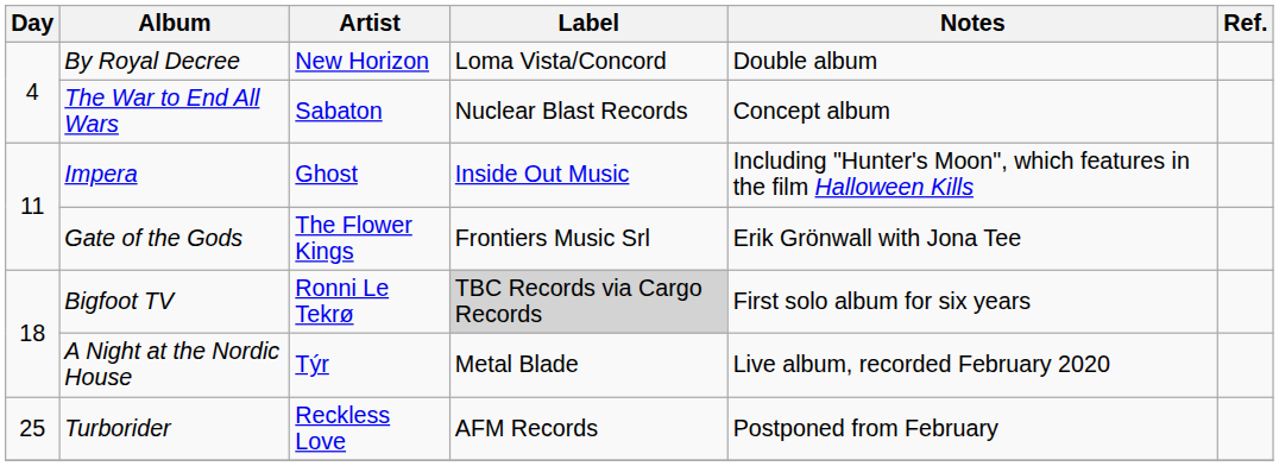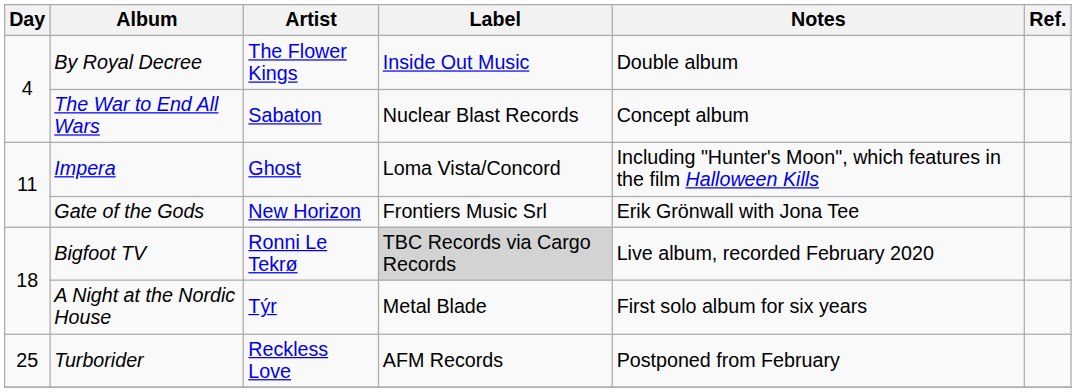 <table class="wikitable">
 <tr>
 <th>Day</th>
 <th>Album</th>
 <th>Artist</th>
 <th>Label</th>
 <th>Notes</th>
 <th>Ref.</th>
 </tr>
 <tr>
 <td rowspan="2" style="text-align:center;">4</td>
 <td><em>	By Royal Decree</em></td>
-<td><a href='#'>New Horizon</a></td>
-<td>Loma Vista/Concord</td>
+<td><a href='#'>The Flower Kings</a></td>
+<td><a href='#'>Inside Out Music</a></td>
 <td>Double album</td>
 <td></td>
 </tr>
 <tr>
 <td><em><a href='#'>The War to End All Wars</a></em></td>
 <td><a href='#'>Sabaton</a></td>
 <td>Nuclear Blast Records</td>
 <td>Concept album</td>
 <td></td>
 </tr>
 <tr>
 <td rowspan="2" style="text-align:center;">11</td>
 <td><em><a href='#'>Impera</a></em></td>
 <td><a href='#'>Ghost</a></td>
-<td><a href='#'>Inside Out Music</a></td>
+<td>Loma Vista/Concord</td>
 <td>Including "Hunter's Moon", which features in the film <em><a href='#'>Halloween Kills</a></em></td>
 <td></td>
 </tr>
 <tr>
 <td><em>Gate of the Gods</em></td>
-<td><a href='#'>The Flower Kings</a></td>
+<td><a href='#'>New Horizon</a></td>
 <td>Frontiers Music Srl</td>
 <td>Erik Grönwall with Jona Tee</td>
 <td></td>
 </tr>
 <tr>
 <td rowspan="2" style="text-align:center;">18</td>
 <td><em>Bigfoot TV</em></td>
 <td><a href='#'>Ronni Le Tekrø</a></td>
 <td style="background: lightgrey;">TBC Records via Cargo Records</td>
-<td>First solo album for six years</td>
+<td>Live album, recorded February 2020</td>
 <td></td>
 </tr>
 <tr>
 <td><em>A Night at the Nordic House</em></td>
 <td><a href='#'>Týr</a></td>
 <td>Metal Blade</td>
-<td>Live album, recorded February 2020</td>
+<td>First solo album for six years</td>
 <td></td>
 </tr>
 <tr>
 <td rowspan="1" style="text-align:center;">25</td>
 <td><em>Turborider</em></td>
 <td><a href='#'>Reckless Love</a></td>
 <td>AFM Records</td>
 <td>Postponed from February</td>
 <td></td>
 </tr>
 <tr>
 </tr>
 </table>
